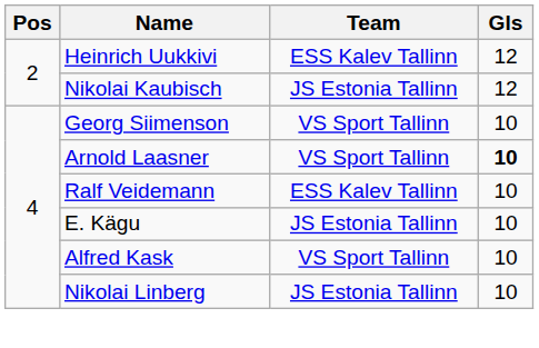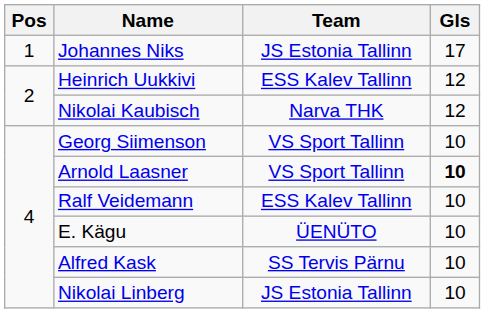 <table class="wikitable" style="font-size:90%; text-align:center;">
 <tr>
 <th width="30">Pos</th>
 <th width="135">Name</th>
 <th width="135">Team</th>
 <th width="30">Gls</th>
+</tr>
+<tr>
+<td>1</td>
+<td align=left><a href='#'>Johannes Niks</a></td>
+<td><a href='#'>JS Estonia Tallinn</a></td>
+<td>17</td>
 </tr>
 <tr>
 <td rowspan="2">2</td>
 <td align=left><a href='#'>Heinrich Uukkivi</a></td>
 <td><a href='#'>ESS Kalev Tallinn</a></td>
 <td>12</td>
 </tr>
 <tr>
 <td align=left><a href='#'>Nikolai Kaubisch</a></td>
-<td><a href='#'>JS Estonia Tallinn</a></td>
+<td><a href='#'>Narva THK</a></td>
 <td>12</td>
 </tr>
 <tr>
 <td rowspan="6">4</td>
 <td align=left><a href='#'>Georg Siimenson</a></td>
 <td><a href='#'>VS Sport Tallinn</a></td>
 <td>10</td>
 </tr>
 <tr>
 <td align=left><a href='#'>Arnold Laasner</a></td>
 <td><a href='#'>VS Sport Tallinn</a></td>
 <td><strong>10</strong></td>
 </tr>
 <tr>
 <td align=left><a href='#'>Ralf Veidemann</a></td>
 <td><a href='#'>ESS Kalev Tallinn</a></td>
 <td>10</td>
 </tr>
 <tr>
 <td align=left>E. Kägu</td>
-<td><a href='#'>JS Estonia Tallinn</a></td>
+<td><a href='#'>ÜENÜTO</a></td>
 <td>10</td>
 </tr>
 <tr>
 <td align=left><a href='#'>Alfred Kask</a></td>
-<td><a href='#'>VS Sport Tallinn</a></td>
+<td><a href='#'>SS Tervis Pärnu</a></td>
 <td>10</td>
 </tr>
 <tr>
 <td align=left><a href='#'>Nikolai Linberg</a></td>
 <td><a href='#'>JS Estonia Tallinn</a></td>
 <td>10</td>
 </tr>
 </table>
